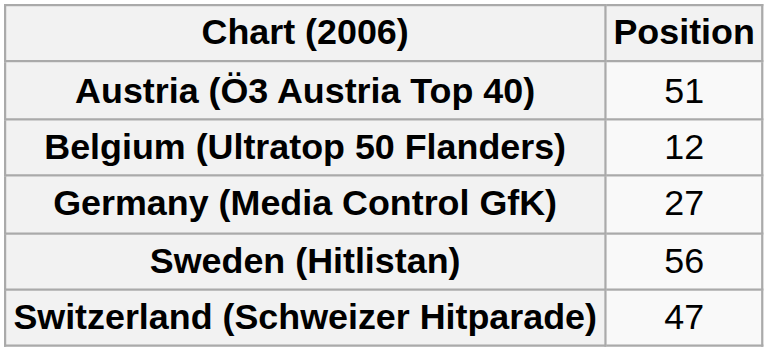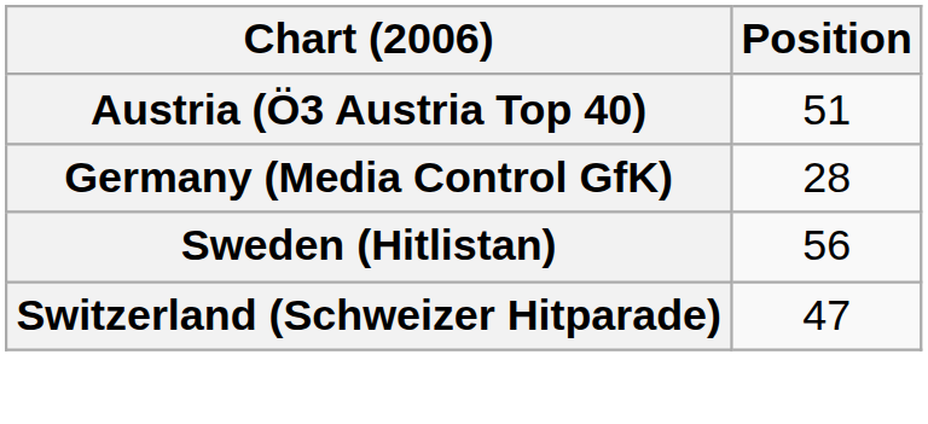 <table class="wikitable sortable plainrowheaders" style="text-align:center">
 <tr>
 <th>Chart (2006)</th>
 <th>Position</th>
 </tr>
 <tr>
 <th scope="row">Austria (Ö3 Austria Top 40)</th>
 <td>51</td>
 </tr>
 <tr>
-<th scope="row">Belgium (Ultratop 50 Flanders)</th>
-<td>12</td>
-</tr>
-<tr>
 <th scope="row">Germany (Media Control GfK)</th>
-<td>27</td>
+<td>28</td>
 </tr>
 <tr>
 <th scope="row">Sweden (Hitlistan)</th>
 <td>56</td>
 </tr>
 <tr>
 <th scope="row">Switzerland (Schweizer Hitparade)</th>
 <td>47</td>
 </tr>
 </table>
